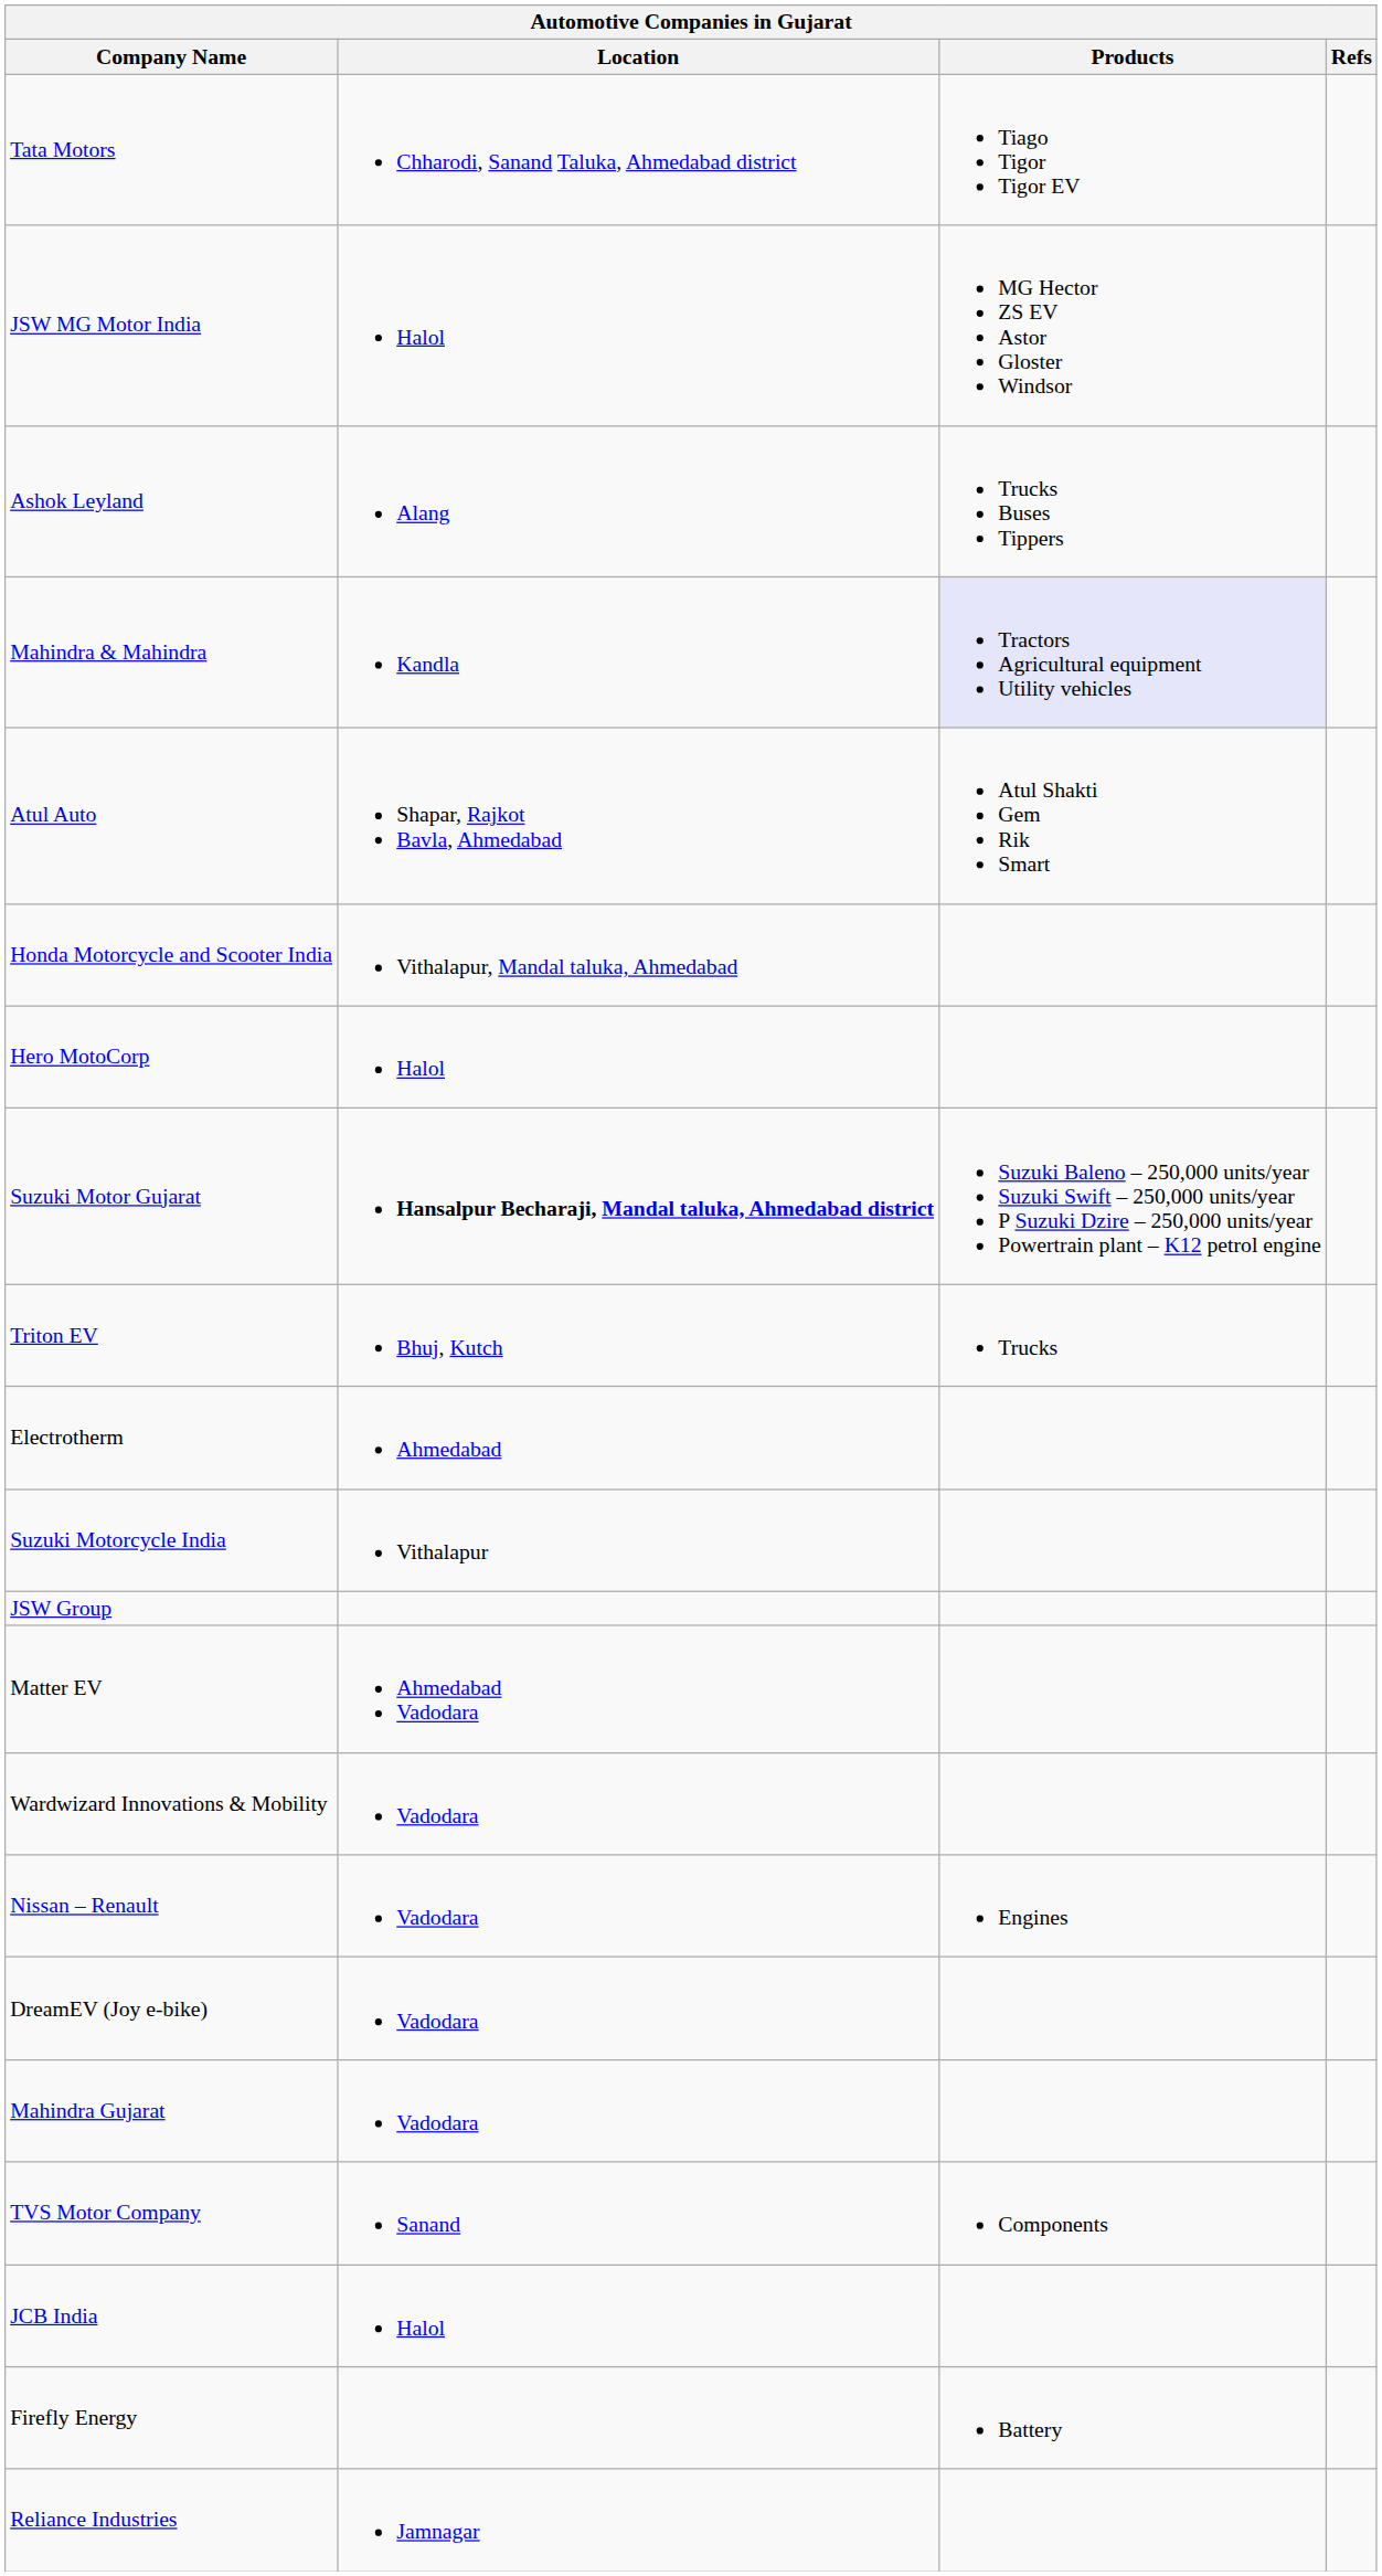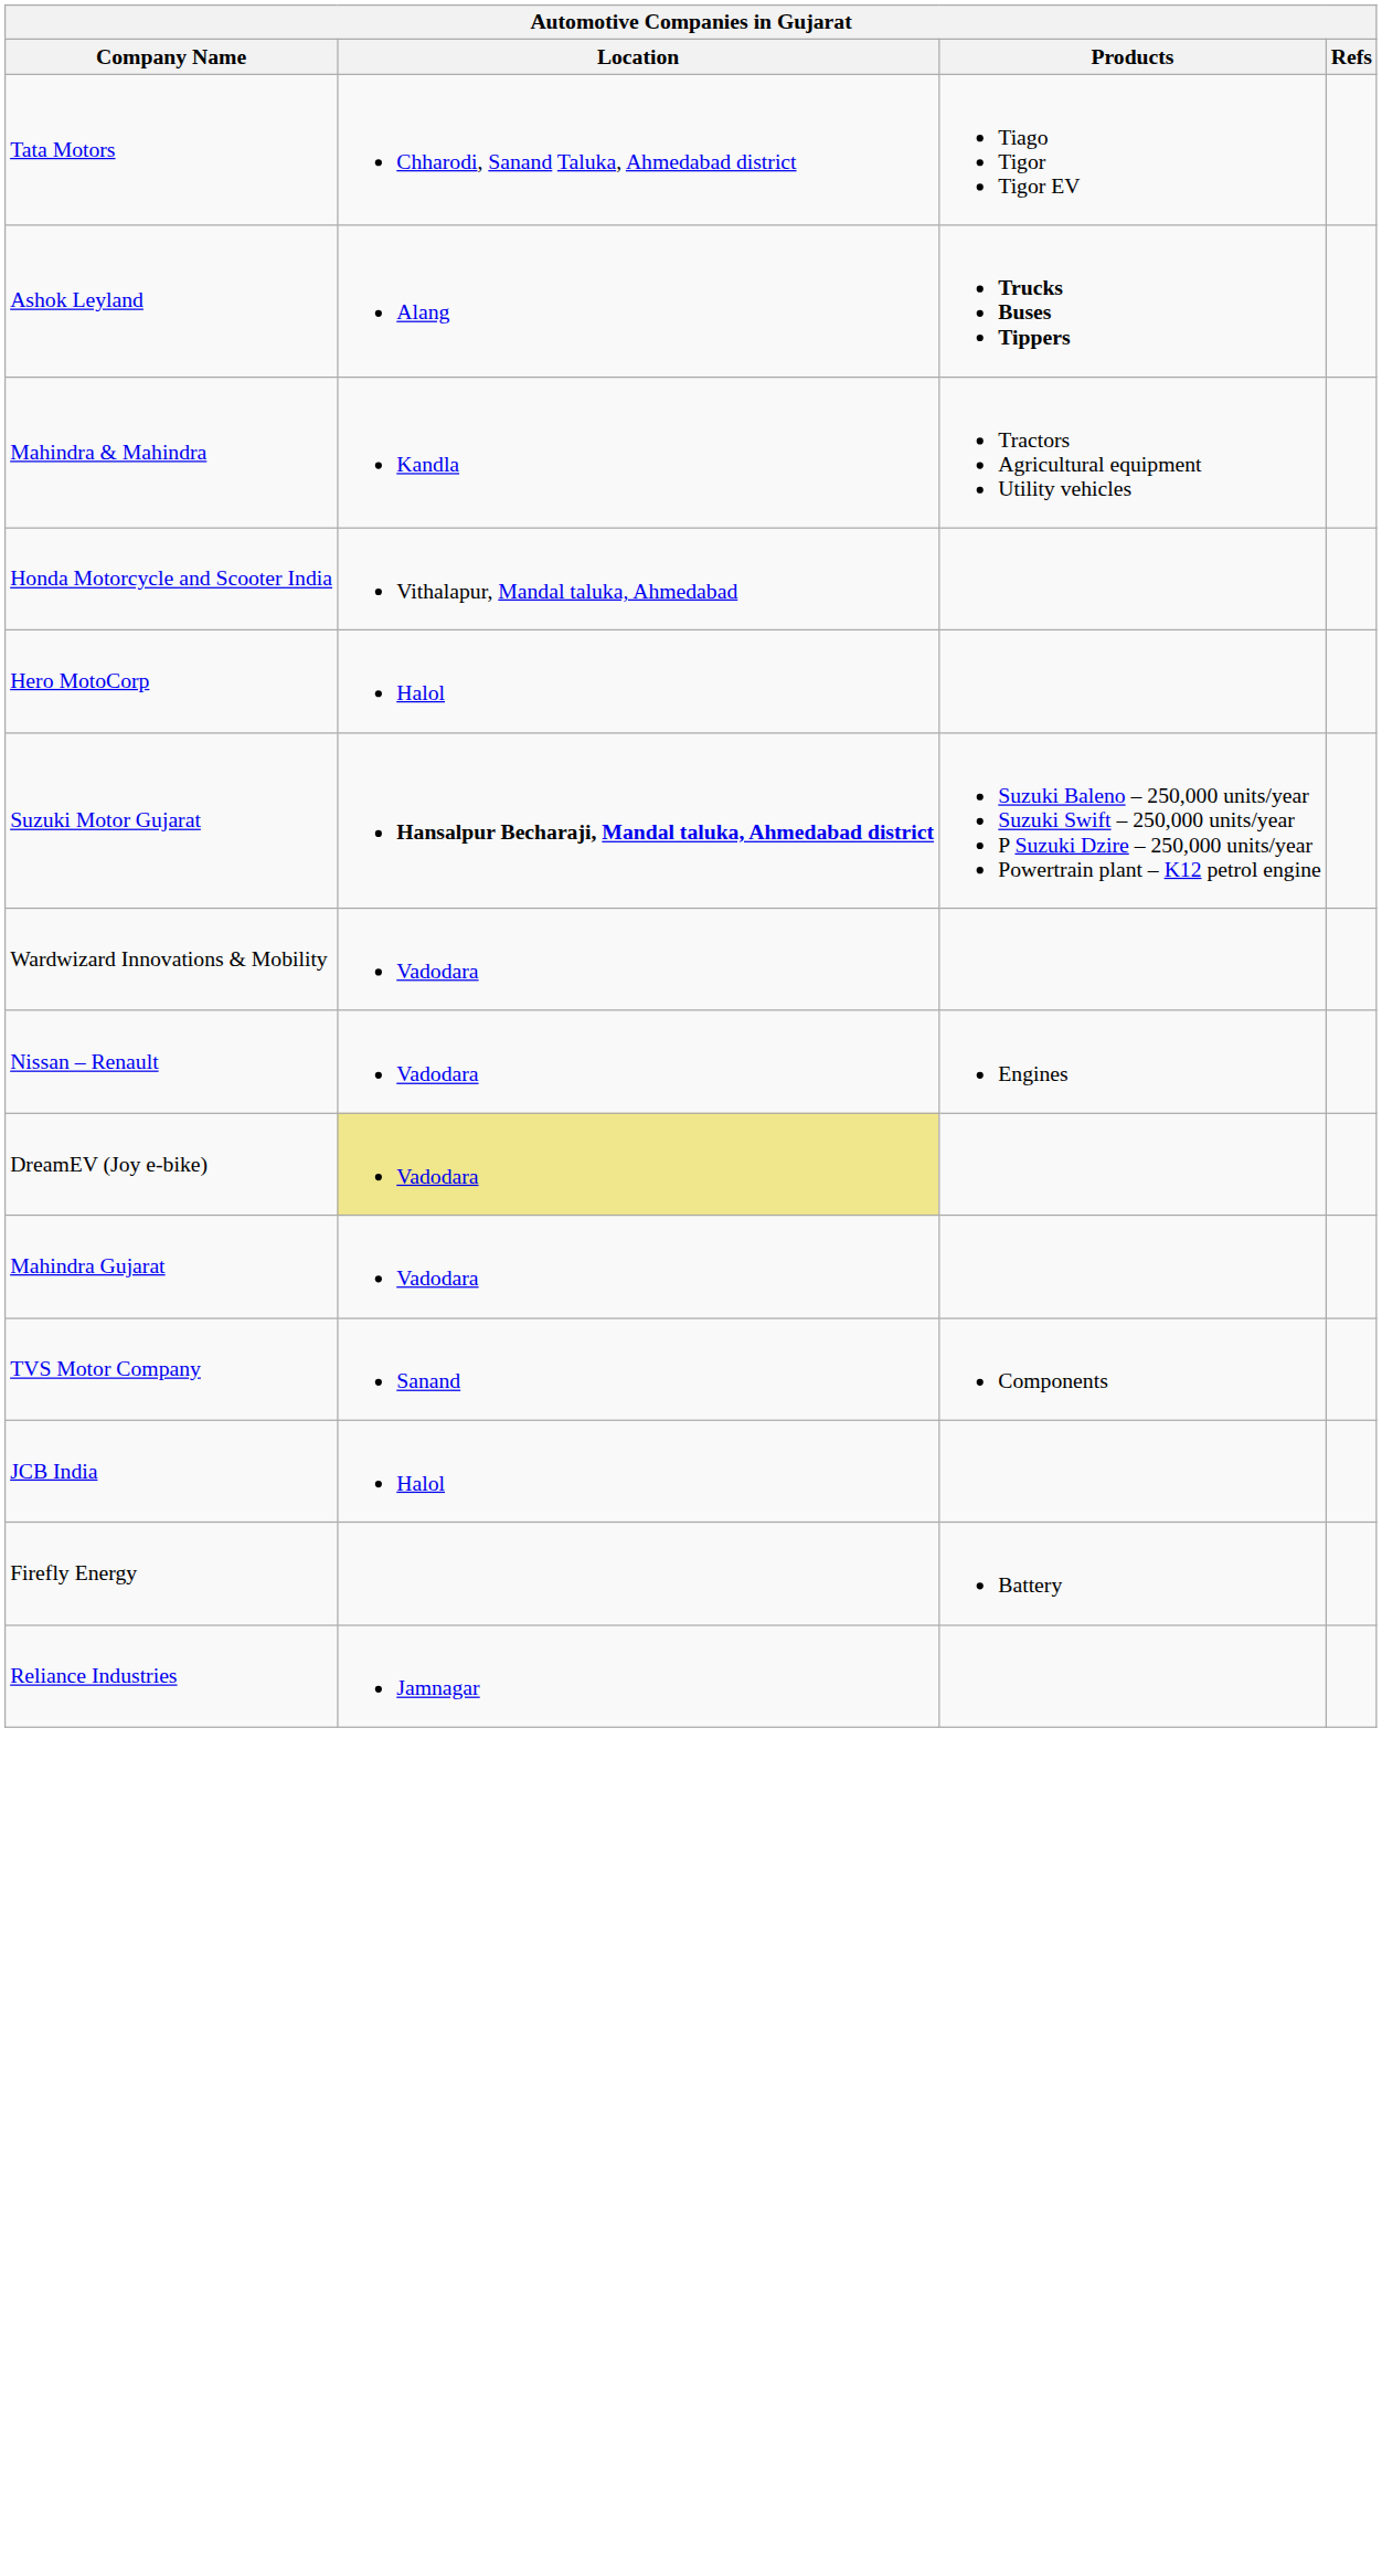 <table class="wikitable sortable">
 <tr>
 <th colspan="4"><strong>Automotive Companies in Gujarat</strong></th>
 </tr>
 <tr>
 <th>Company Name</th>
 <th>Location</th>
 <th>Products</th>
 <th>Refs</th>
 </tr>
 <tr>
 <td><a href='#'>Tata Motors</a></td>
 <td><br><ul><li><a href='#'>Chharodi</a>, <a href='#'>Sanand</a> <a href='#'>Taluka</a>, <a href='#'>Ahmedabad district</a></li></ul></td>
 <td><br><ul><li>Tiago</li><li>Tigor</li><li>Tigor EV</li></ul></td>
 <td colspan="1"></td>
 </tr>
 <tr>
-<td><a href='#'>JSW MG Motor India</a></td>
-<td><br><ul><li><a href='#'>Halol</a></li></ul></td>
-<td><br><ul><li>MG Hector</li><li>ZS EV</li><li>Astor</li><li>Gloster</li><li>Windsor</li></ul></td>
-<td></td>
-</tr>
-<tr>
 <td><a href='#'>Ashok Leyland</a></td>
 <td><br><ul><li><a href='#'>Alang</a></li></ul></td>
-<td><br><ul><li>Trucks</li><li>Buses</li><li>Tippers</li></ul></td>
+<td><strong><br><ul><li>Trucks</li><li>Buses</li><li>Tippers</li></ul></strong></td>
 <td></td>
 </tr>
 <tr>
 <td><a href='#'>Mahindra & Mahindra</a></td>
 <td><br><ul><li><a href='#'>Kandla</a></li></ul></td>
-<td style="background: lavender;"><br><ul><li>Tractors</li><li>Agricultural equipment</li><li>Utility vehicles</li></ul></td>
-<td></td>
-</tr>
-<tr>
-<td><a href='#'>Atul Auto</a></td>
-<td><br><ul><li>Shapar, <a href='#'>Rajkot</a></li><li><a href='#'>Bavla</a>, <a href='#'>Ahmedabad</a></li></ul></td>
-<td><br><ul><li>Atul Shakti</li><li>Gem</li><li>Rik</li><li>Smart</li></ul></td>
+<td><br><ul><li>Tractors</li><li>Agricultural equipment</li><li>Utility vehicles</li></ul></td>
 <td></td>
 </tr>
 <tr>
 <td><a href='#'>Honda Motorcycle and Scooter India</a></td>
 <td><br><ul><li>Vithalapur, <a href='#'>Mandal taluka, Ahmedabad</a></li></ul></td>
 <td></td>
 <td></td>
 </tr>
 <tr>
 <td><a href='#'>Hero MotoCorp</a></td>
 <td><br><ul><li><a href='#'>Halol</a></li></ul></td>
 <td></td>
 <td></td>
 </tr>
 <tr>
 <td><a href='#'>Suzuki Motor Gujarat</a></td>
 <td><strong><br><ul><li>Hansalpur Becharaji, <a href='#'>Mandal taluka, Ahmedabad district</a></li></ul></strong></td>
 <td><br><ul><li><a href='#'>Suzuki Baleno</a> – 250,000 units/year</li><li><a href='#'>Suzuki Swift</a> – 250,000 units/year</li><li>P <a href='#'>Suzuki Dzire</a> – 250,000 units/year</li><li>Powertrain plant – <a href='#'>K12</a> petrol engine</li></ul></td>
 <td></td>
 </tr>
 <tr>
-<td><a href='#'>Triton EV</a></td>
-<td><br><ul><li><a href='#'>Bhuj</a>, <a href='#'>Kutch</a></li></ul></td>
-<td><br><ul><li>Trucks</li></ul></td>
-<td></td>
-</tr>
-<tr>
-<td>Electrotherm</td>
-<td><br><ul><li><a href='#'>Ahmedabad</a></li></ul></td>
-<td></td>
-<td></td>
-</tr>
-<tr>
-<td><a href='#'>Suzuki Motorcycle India</a></td>
-<td><br><ul><li>Vithalapur</li></ul></td>
-<td></td>
-<td></td>
-</tr>
-<tr>
-<td><a href='#'>JSW Group</a></td>
-<td></td>
-<td></td>
-<td></td>
-</tr>
-<tr>
-<td>Matter EV</td>
-<td><br><ul><li><a href='#'>Ahmedabad</a></li><li><a href='#'>Vadodara</a></li></ul></td>
-<td></td>
-<td></td>
-</tr>
-<tr>
 <td>Wardwizard Innovations & Mobility</td>
 <td><br><ul><li><a href='#'>Vadodara</a></li></ul></td>
 <td></td>
 <td></td>
 </tr>
 <tr>
 <td><a href='#'>Nissan – Renault</a></td>
 <td><br><ul><li><a href='#'>Vadodara</a></li></ul></td>
 <td><br><ul><li>Engines</li></ul></td>
 <td></td>
 </tr>
 <tr>
 <td>DreamEV (Joy e-bike)</td>
-<td><br><ul><li><a href='#'>Vadodara</a></li></ul></td>
+<td style="background: khaki;"><br><ul><li><a href='#'>Vadodara</a></li></ul></td>
 <td></td>
 <td></td>
 </tr>
 <tr>
 <td><a href='#'>Mahindra Gujarat</a></td>
 <td><br><ul><li><a href='#'>Vadodara</a></li></ul></td>
 <td></td>
 <td></td>
 </tr>
 <tr>
 <td><a href='#'>TVS Motor Company</a></td>
 <td><br><ul><li><a href='#'>Sanand</a></li></ul></td>
 <td><br><ul><li>Components</li></ul></td>
 <td></td>
 </tr>
 <tr>
 <td><a href='#'>JCB India</a></td>
 <td><br><ul><li><a href='#'>Halol</a></li></ul></td>
 <td></td>
 <td></td>
 </tr>
 <tr>
 <td>Firefly Energy</td>
 <td></td>
 <td><br><ul><li>Battery</li></ul></td>
 <td></td>
 </tr>
 <tr>
 <td><a href='#'>Reliance Industries</a></td>
 <td><br><ul><li><a href='#'>Jamnagar</a></li></ul></td>
 <td></td>
 <td></td>
 </tr>
 </table>
